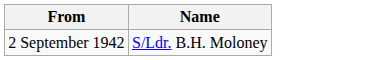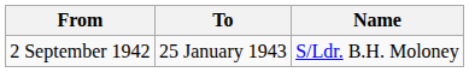 <table class="wikitable">
 <tr>
 <th>From</th>
+<th>To</th>
 <th>Name</th>
 </tr>
 <tr>
 <td>2 September 1942</td>
+<td>25 January 1943</td>
 <td><a href='#'>S/Ldr.</a> B.H. Moloney</td>
 </tr>
 </table>
